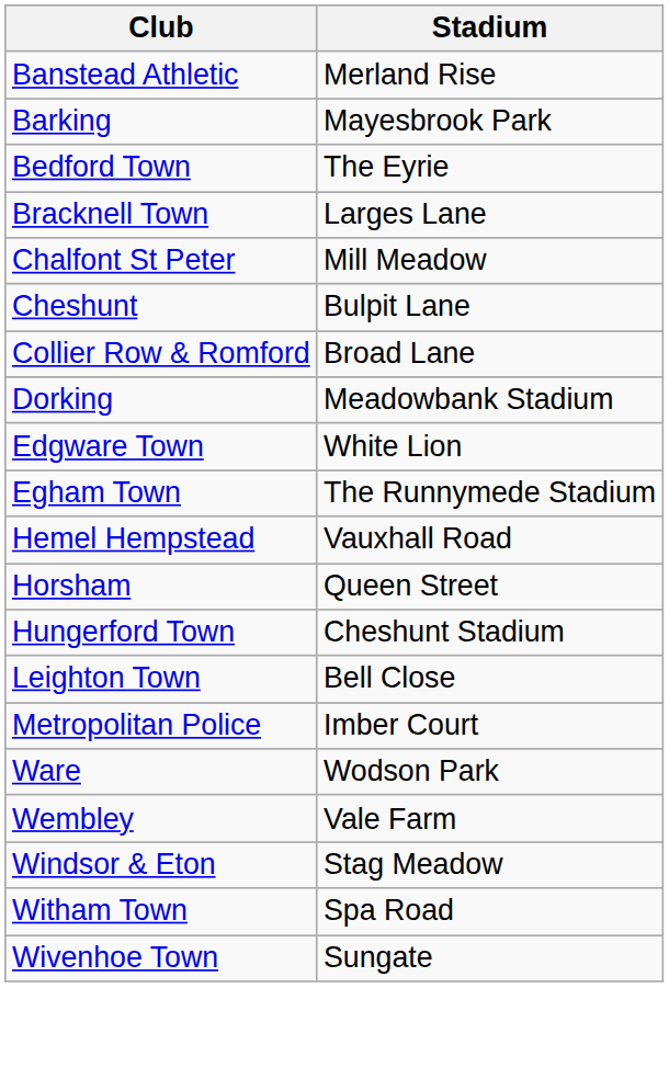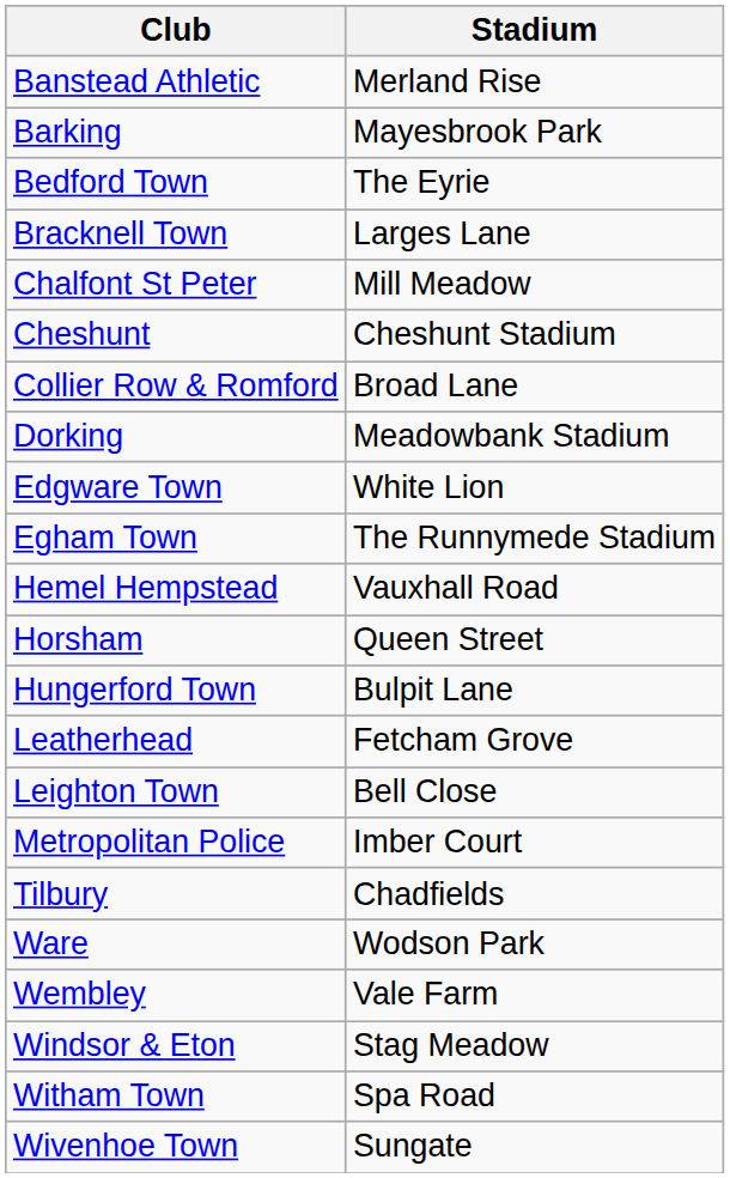 <table class="wikitable sortable">
 <tr>
 <th>Club</th>
 <th>Stadium</th>
 </tr>
 <tr>
 <td><a href='#'>Banstead Athletic</a></td>
 <td>Merland Rise</td>
 </tr>
 <tr>
 <td><a href='#'>Barking</a></td>
 <td>Mayesbrook Park</td>
 </tr>
 <tr>
 <td><a href='#'>Bedford Town</a></td>
 <td>The Eyrie</td>
 </tr>
 <tr>
 <td><a href='#'>Bracknell Town</a></td>
 <td>Larges Lane</td>
 </tr>
 <tr>
 <td><a href='#'>Chalfont St Peter</a></td>
 <td>Mill Meadow</td>
 </tr>
 <tr>
 <td><a href='#'>Cheshunt</a></td>
-<td>Bulpit Lane</td>
+<td>Cheshunt Stadium</td>
 </tr>
 <tr>
 <td><a href='#'>Collier Row & Romford</a></td>
 <td>Broad Lane</td>
 </tr>
 <tr>
 <td><a href='#'>Dorking</a></td>
 <td>Meadowbank Stadium</td>
 </tr>
 <tr>
 <td><a href='#'>Edgware Town</a></td>
 <td>White Lion</td>
 </tr>
 <tr>
 <td><a href='#'>Egham Town</a></td>
 <td>The Runnymede Stadium</td>
 </tr>
 <tr>
 <td><a href='#'>Hemel Hempstead</a></td>
 <td>Vauxhall Road</td>
 </tr>
 <tr>
 <td><a href='#'>Horsham</a></td>
 <td>Queen Street</td>
 </tr>
 <tr>
 <td><a href='#'>Hungerford Town</a></td>
-<td>Cheshunt Stadium</td>
+<td>Bulpit Lane</td>
+</tr>
+<tr>
+<td><a href='#'>Leatherhead</a></td>
+<td>Fetcham Grove</td>
 </tr>
 <tr>
 <td><a href='#'>Leighton Town</a></td>
 <td>Bell Close</td>
 </tr>
 <tr>
 <td><a href='#'>Metropolitan Police</a></td>
 <td>Imber Court</td>
+</tr>
+<tr>
+<td><a href='#'>Tilbury</a></td>
+<td>Chadfields</td>
 </tr>
 <tr>
 <td><a href='#'>Ware</a></td>
 <td>Wodson Park</td>
 </tr>
 <tr>
 <td><a href='#'>Wembley</a></td>
 <td>Vale Farm</td>
 </tr>
 <tr>
 <td><a href='#'>Windsor & Eton</a></td>
 <td>Stag Meadow</td>
 </tr>
 <tr>
 <td><a href='#'>Witham Town</a></td>
 <td>Spa Road</td>
 </tr>
 <tr>
 <td><a href='#'>Wivenhoe Town</a></td>
 <td>Sungate</td>
 </tr>
 </table>
